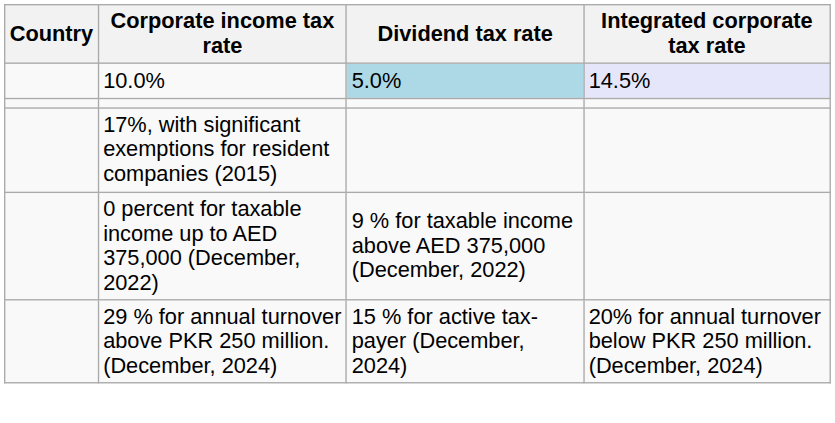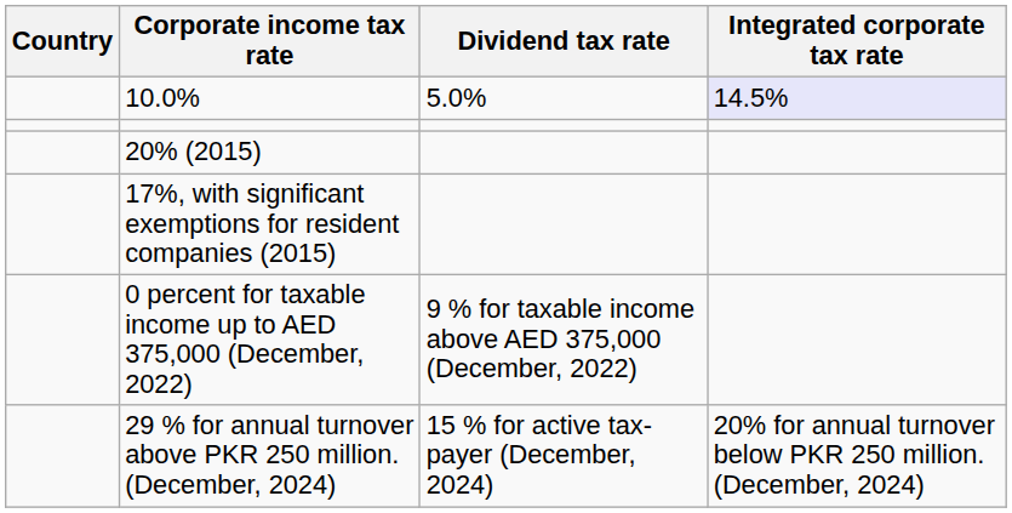 <table class="wikitable sortable">
 <tr>
 <th>Country</th>
 <th>Corporate income tax rate</th>
 <th>Dividend tax rate</th>
 <th>Integrated corporate tax rate</th>
 </tr>
 <tr>
 <td></td>
 <td>10.0%</td>
-<td style="background: lightblue;">5.0%</td>
+<td>5.0%</td>
 <td style="background: lavender;">14.5%</td>
 </tr>
 <tr>
 <td></td>
 <td></td>
+<td></td>
+<td></td>
+</tr>
+<tr>
+<td></td>
+<td>20% (2015)</td>
 <td></td>
 <td></td>
 </tr>
 <tr>
 <td></td>
 <td>17%, with significant exemptions for resident companies (2015)</td>
 <td></td>
 <td></td>
 </tr>
 <tr>
 <td></td>
 <td>0 percent for taxable income up to AED 375,000 (December, 2022)<br></td>
 <td>9 % for taxable income above AED 375,000 (December, 2022)<br></td>
 </tr>
 <tr>
 <td></td>
 <td>29 % for annual turnover above PKR 250 million. (December, 2024)</td>
 <td>15 % for active tax-payer (December, 2024)</td>
 <td>20% for annual turnover below PKR 250 million. (December, 2024)</td>
 </tr>
 </table>
